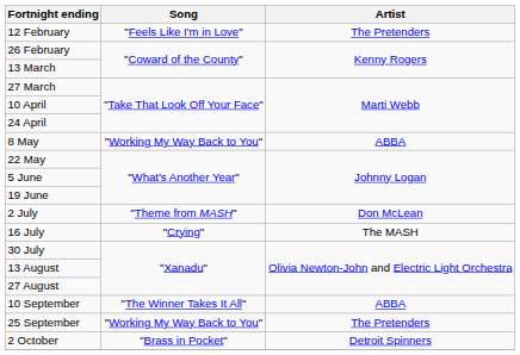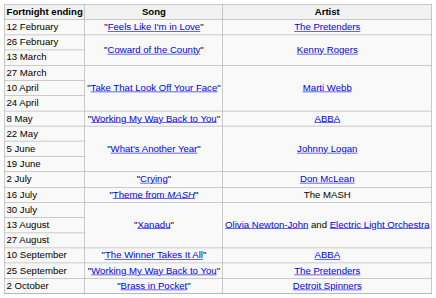 <table class="wikitable">
 <tr>
 <th>Fortnight ending</th>
 <th>Song</th>
 <th>Artist</th>
 </tr>
 <tr>
 <td>12 February</td>
 <td align=center>"<a href='#'>Feels Like I'm in Love</a>"</td>
 <td align=center><a href='#'>The Pretenders</a></td>
 </tr>
 <tr>
 <td>26 February</td>
 <td rowspan=2 align=center>"<a href='#'>Coward of the County</a>"</td>
 <td rowspan=2 align=center><a href='#'>Kenny Rogers</a></td>
 </tr>
 <tr>
 <td>13 March</td>
 </tr>
 <tr>
 <td>27 March</td>
 <td rowspan=3 align=center>"<a href='#'>Take That Look Off Your Face</a>"</td>
 <td rowspan=3 align=center><a href='#'>Marti Webb</a></td>
 </tr>
 <tr>
 <td>10 April</td>
 </tr>
 <tr>
 <td>24 April</td>
 </tr>
 <tr>
 <td>8 May</td>
 <td align=center>"<a href='#'>Working My Way Back to You</a>"</td>
 <td align=center><a href='#'>ABBA</a></td>
 </tr>
 <tr>
 <td>22 May</td>
 <td rowspan=3 align=center>"<a href='#'>What's Another Year</a>"</td>
 <td rowspan=3 align=center><a href='#'>Johnny Logan</a></td>
 </tr>
 <tr>
 <td>5 June</td>
 </tr>
 <tr>
 <td>19 June</td>
 </tr>
 <tr>
 <td>2 July</td>
-<td align=center>"<a href='#'>Theme from <em>MASH</em></a>"</td>
+<td align=center>"<a href='#'>Crying</a>"</td>
 <td align=center><a href='#'>Don McLean</a></td>
 </tr>
 <tr>
 <td>16 July</td>
-<td align=center>"<a href='#'>Crying</a>"</td>
+<td align=center>"<a href='#'>Theme from <em>MASH</em></a>"</td>
 <td align=center>The MASH</td>
 </tr>
 <tr>
 <td>30 July</td>
 <td rowspan=3 align=center>"<a href='#'>Xanadu</a>"</td>
 <td rowspan=3 align=center><a href='#'>Olivia Newton-John</a> and <a href='#'>Electric Light Orchestra</a></td>
 </tr>
 <tr>
 <td>13 August</td>
 </tr>
 <tr>
 <td>27 August</td>
 </tr>
 <tr>
 <td>10 September</td>
 <td align=center>"<a href='#'>The Winner Takes It All</a>"</td>
 <td align=center><a href='#'>ABBA</a></td>
 </tr>
 <tr>
 <td>25 September</td>
 <td align=center>"<a href='#'>Working My Way Back to You</a>"</td>
 <td align=center><a href='#'>The Pretenders</a></td>
 </tr>
 <tr>
 <td>2 October</td>
 <td align=center>"<a href='#'>Brass in Pocket</a>"</td>
 <td align=center><a href='#'>Detroit Spinners</a></td>
 </tr>
 <tr>
 </tr>
 </table>
